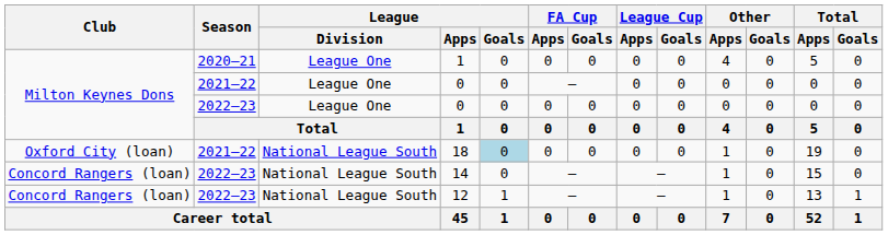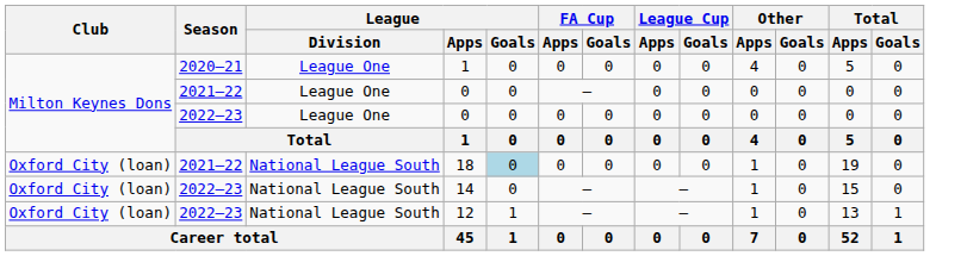 <table class="wikitable" style="text-align: center">
 <tr>
 <th rowspan="2">Club</th>
 <th rowspan="2">Season</th>
 <th colspan="3">League</th>
 <th colspan="2"><a href='#'>FA Cup</a></th>
 <th colspan="2"><a href='#'>League Cup</a></th>
 <th colspan="2">Other</th>
 <th colspan="2">Total</th>
 </tr>
 <tr>
 <th>Division</th>
 <th>Apps</th>
 <th>Goals</th>
 <th>Apps</th>
 <th>Goals</th>
 <th>Apps</th>
 <th>Goals</th>
 <th>Apps</th>
 <th>Goals</th>
 <th>Apps</th>
 <th>Goals</th>
 </tr>
 <tr>
 <td rowspan="4"><a href='#'>Milton Keynes Dons</a></td>
 <td><a href='#'>2020–21</a></td>
 <td><a href='#'>League One</a></td>
 <td>1</td>
 <td>0</td>
 <td>0</td>
 <td>0</td>
 <td>0</td>
 <td>0</td>
 <td>4</td>
 <td>0</td>
 <td>5</td>
 <td>0</td>
 </tr>
 <tr>
 <td><a href='#'>2021–22</a></td>
 <td>League One</td>
 <td>0</td>
 <td>0</td>
 <td colspan="2">—</td>
 <td>0</td>
 <td>0</td>
 <td>0</td>
 <td>0</td>
 <td>0</td>
 <td>0</td>
 </tr>
 <tr>
 <td><a href='#'>2022–23</a></td>
 <td>League One</td>
 <td>0</td>
 <td>0</td>
 <td>0</td>
 <td>0</td>
 <td>0</td>
 <td>0</td>
 <td>0</td>
 <td>0</td>
 <td>0</td>
 <td>0</td>
 </tr>
 <tr>
 <th colspan="2">Total</th>
 <th>1</th>
 <th>0</th>
 <th>0</th>
 <th>0</th>
 <th>0</th>
 <th>0</th>
 <th>4</th>
 <th>0</th>
 <th>5</th>
 <th>0</th>
 </tr>
 <tr>
 <td><a href='#'>Oxford City</a> (loan)</td>
 <td><a href='#'>2021–22</a></td>
 <td><a href='#'>National League South</a></td>
 <td>18</td>
 <td style="background: lightblue;">0</td>
 <td>0</td>
 <td>0</td>
 <td>0</td>
 <td>0</td>
 <td>1</td>
 <td>0</td>
 <td>19</td>
 <td>0</td>
 </tr>
 <tr>
-<td><a href='#'>Concord Rangers</a> (loan)</td>
+<td><a href='#'>Oxford City</a> (loan)</td>
 <td><a href='#'>2022–23</a></td>
 <td>National League South</td>
 <td>14</td>
 <td>0</td>
 <td colspan="2">—</td>
 <td colspan="2">—</td>
 <td>1</td>
 <td>0</td>
 <td>15</td>
 <td>0</td>
 </tr>
 <tr>
-<td><a href='#'>Concord Rangers</a> (loan)</td>
+<td><a href='#'>Oxford City</a> (loan)</td>
 <td><a href='#'>2022–23</a></td>
 <td>National League South</td>
 <td>12</td>
 <td>1</td>
 <td colspan="2">—</td>
 <td colspan="2">—</td>
 <td>1</td>
 <td>0</td>
 <td>13</td>
 <td>1</td>
 </tr>
 <tr>
 <th colspan="3">Career total</th>
 <th>45</th>
 <th>1</th>
 <th>0</th>
 <th>0</th>
 <th>0</th>
 <th>0</th>
 <th>7</th>
 <th>0</th>
 <th>52</th>
 <th>1</th>
 </tr>
 </table>
